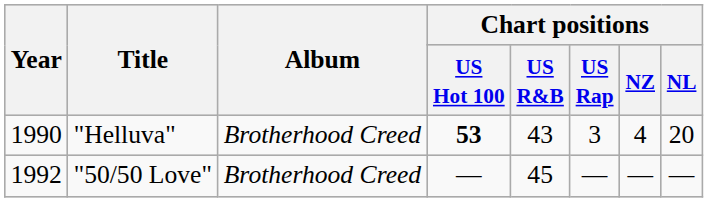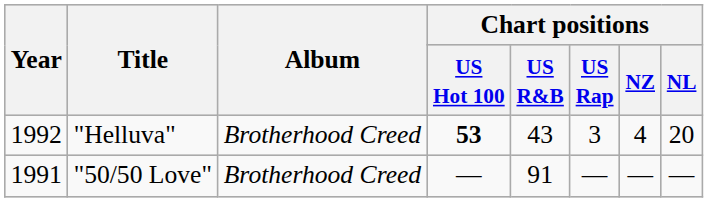 <table class="wikitable">
 <tr>
 <th rowspan=2>Year</th>
 <th rowspan=2>Title</th>
 <th rowspan=2>Album</th>
 <th colspan=5>Chart positions</th>
 </tr>
 <tr>
 <th><small><a href='#'>US<br>Hot 100</a></small></th>
 <th><small><a href='#'>US<br>R&B</a></small></th>
 <th><small><a href='#'>US<br>Rap</a></small></th>
 <th><small><a href='#'>NZ</a></small></th>
 <th><small><a href='#'>NL</a></small></th>
 </tr>
 <tr>
-<td>1990</td>
+<td>1992</td>
 <td>"Helluva"</td>
 <td><em>Brotherhood Creed</em></td>
 <td align="center"><strong>53</strong></td>
 <td align="center">43</td>
 <td align="center">3</td>
 <td align="center">4</td>
 <td align="center">20</td>
 </tr>
 <tr>
-<td>1992</td>
+<td>1991</td>
 <td>"50/50 Love"</td>
 <td><em>Brotherhood Creed</em></td>
 <td align="center">—</td>
-<td align="center">45</td>
+<td align="center">91</td>
 <td align="center">—</td>
 <td align="center">—</td>
 <td align="center">—</td>
 </tr>
 </table>
